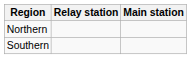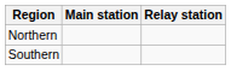 <table class="wikitable sortable plainrowheaders">
 <tr>
 <th>Region</th>
+<th>Main station</th>
 <th>Relay station</th>
-<th>Main station</th>
 </tr>
 <tr>
 <td>Northern</td>
 <td></td>
 <td></td>
 </tr>
 <tr>
 <td>Southern</td>
 <td></td>
 <td></td>
 </tr>
 </table>
